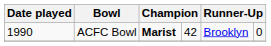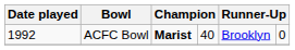 <table class=wikitable>
 <tr>
 <th>Date played</th>
 <th>Bowl</th>
 <th colspan="2">Champion</th>
 <th colspan="2">Runner-Up</th>
 </tr>
 <tr>
-<td>1990</td>
+<td>1992</td>
 <td>ACFC Bowl</td>
 <td><strong>Marist</strong></td>
-<td>42</td>
+<td>40</td>
 <td><a href='#'>Brooklyn</a></td>
 <td>0</td>
 </tr>
 <tr>
 </tr>
 </table>
